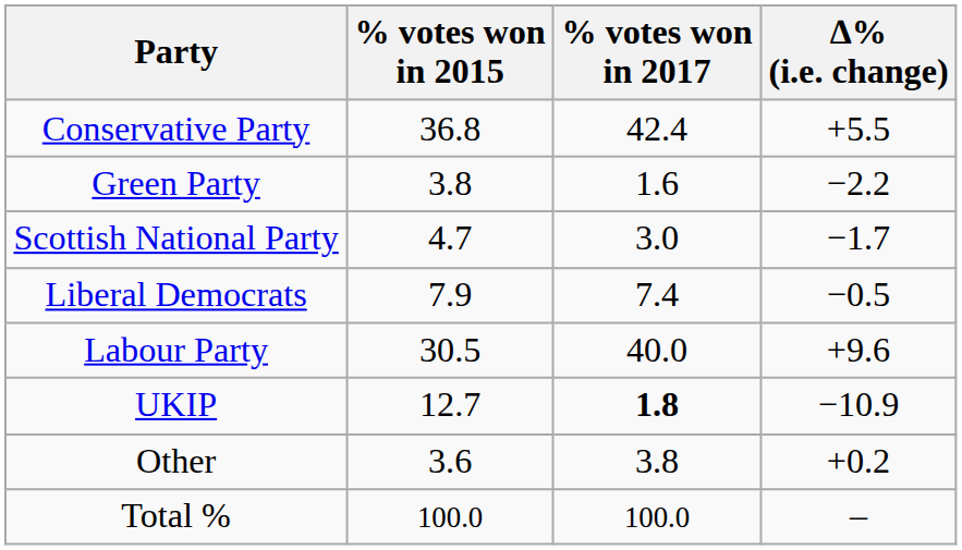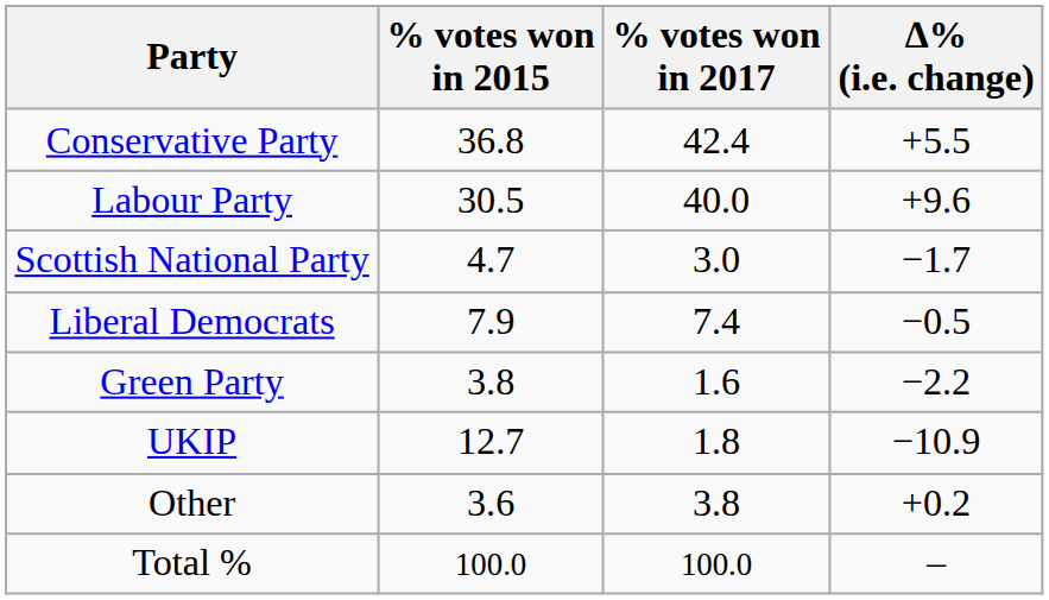 <table class="wikitable plainrowheaders sortable" style="text-align:center">
 <tr>
 <th>Party</th>
 <th>% votes won<br>in 2015</th>
 <th>% votes won<br>in 2017</th>
 <th>∆%<br>(i.e. change)</th>
 </tr>
 <tr>
 <td><a href='#'>Conservative Party</a></td>
 <td>36.8</td>
 <td>42.4</td>
 <td>+5.5</td>
 </tr>
 <tr>
-<td><a href='#'>Green Party</a></td>
-<td>3.8</td>
-<td>1.6</td>
-<td>−2.2</td>
+<td><a href='#'>Labour Party</a></td>
+<td>30.5</td>
+<td>40.0</td>
+<td>+9.6</td>
 </tr>
 <tr>
 <td><a href='#'>Scottish National Party</a></td>
 <td>4.7</td>
 <td>3.0</td>
 <td>−1.7</td>
 </tr>
 <tr>
 <td><a href='#'>Liberal Democrats</a></td>
 <td>7.9</td>
 <td>7.4</td>
 <td>−0.5</td>
 </tr>
 <tr>
-<td><a href='#'>Labour Party</a></td>
-<td>30.5</td>
-<td>40.0</td>
-<td>+9.6</td>
+<td><a href='#'>Green Party</a></td>
+<td>3.8</td>
+<td>1.6</td>
+<td>−2.2</td>
 </tr>
 <tr>
 <td><a href='#'>UKIP</a></td>
 <td>12.7</td>
-<td><strong>1.8</strong></td>
+<td>1.8</td>
 <td>−10.9</td>
 </tr>
 <tr>
 <td>Other</td>
 <td>3.6</td>
 <td>3.8</td>
 <td>+0.2</td>
 </tr>
 <tr>
 <td>Total %</td>
 <td><small>100.0</small></td>
 <td><small>100.0</small></td>
 <td>–</td>
 </tr>
 </table>
